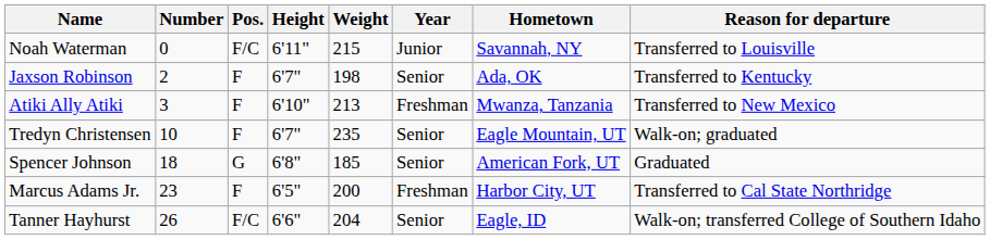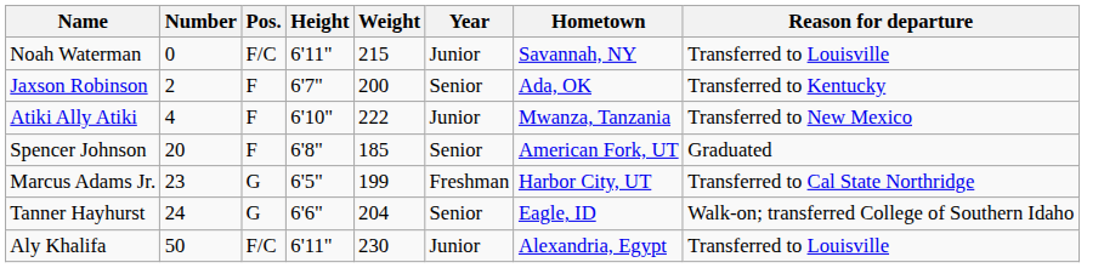 <table class="wikitable sortable" border="1">
 <tr>
 <th>Name</th>
 <th>Number</th>
 <th>Pos.</th>
 <th>Height</th>
 <th>Weight</th>
 <th>Year</th>
 <th>Hometown</th>
 <th class="unsortable">Reason for departure</th>
 </tr>
 <tr>
 <td>Noah Waterman</td>
 <td>0</td>
 <td>F/C</td>
 <td>6'11"</td>
 <td>215</td>
 <td>Junior</td>
 <td><a href='#'>Savannah, NY</a></td>
 <td>Transferred to <a href='#'>Louisville</a></td>
 </tr>
 <tr>
 <td><a href='#'>Jaxson Robinson</a></td>
 <td>2</td>
 <td>F</td>
 <td>6'7"</td>
-<td>198</td>
+<td>200</td>
 <td>Senior</td>
 <td><a href='#'>Ada, OK</a></td>
 <td>Transferred to <a href='#'>Kentucky</a></td>
 </tr>
 <tr>
 <td><a href='#'>Atiki Ally Atiki</a></td>
-<td>3</td>
+<td>4</td>
 <td>F</td>
 <td>6'10"</td>
-<td>213</td>
-<td>Freshman</td>
+<td>222</td>
+<td>Junior</td>
 <td><a href='#'>Mwanza, Tanzania</a></td>
 <td>Transferred to <a href='#'>New Mexico</a></td>
 </tr>
 <tr>
-<td>Tredyn Christensen</td>
-<td>10</td>
+<td>Spencer Johnson</td>
+<td>20</td>
 <td>F</td>
-<td>6'7"</td>
-<td>235</td>
-<td>Senior</td>
-<td><a href='#'>Eagle Mountain, UT</a></td>
-<td>Walk-on; graduated</td>
-</tr>
-<tr>
-<td>Spencer Johnson</td>
-<td>18</td>
-<td>G</td>
 <td>6'8"</td>
 <td>185</td>
 <td> Senior</td>
 <td><a href='#'>American Fork, UT</a></td>
 <td>Graduated</td>
 </tr>
 <tr>
 <td>Marcus Adams Jr.</td>
 <td>23</td>
-<td>F</td>
+<td>G</td>
 <td>6'5"</td>
-<td>200</td>
+<td>199</td>
 <td>Freshman</td>
 <td><a href='#'>Harbor City, UT</a></td>
 <td>Transferred to <a href='#'>Cal State Northridge</a></td>
 </tr>
 <tr>
 <td>Tanner Hayhurst</td>
-<td>26</td>
-<td>F/C</td>
+<td>24</td>
+<td>G</td>
 <td>6'6"</td>
 <td>204</td>
 <td>Senior</td>
 <td><a href='#'>Eagle, ID</a></td>
 <td>Walk-on; transferred College of Southern Idaho</td>
 </tr>
+<tr>
+<td>Aly Khalifa</td>
+<td>50</td>
+<td>F/C</td>
+<td>6'11"</td>
+<td>230</td>
+<td> Junior</td>
+<td><a href='#'>Alexandria, Egypt</a></td>
+<td>Transferred to <a href='#'>Louisville</a></td>
+</tr>
 </table>
